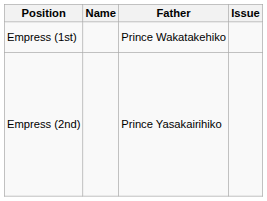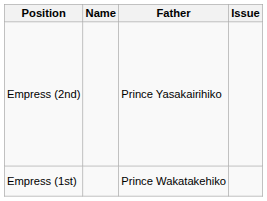 <table class="wikitable">
 <tr>
 <th>Position</th>
 <th>Name</th>
 <th>Father</th>
 <th>Issue</th>
 </tr>
 <tr>
+<td>Empress (2nd)</td>
+<td></td>
+<td>Prince Yasakairihiko</td>
+<td><br> <br> <br> <br> <br> <br> <br> <br> <br> <br> <br> </td>
+</tr>
+<tr>
 <td>Empress (1st)</td>
 <td></td>
 <td>Prince Wakatakehiko</td>
 <td><br> <br> </td>
 </tr>
-<tr>
-<td>Empress (2nd)</td>
-<td></td>
-<td>Prince Yasakairihiko</td>
-<td><br> <br> <br> <br> <br> <br> <br> <br> <br> <br> <br> </td>
-</tr>
 </table>
